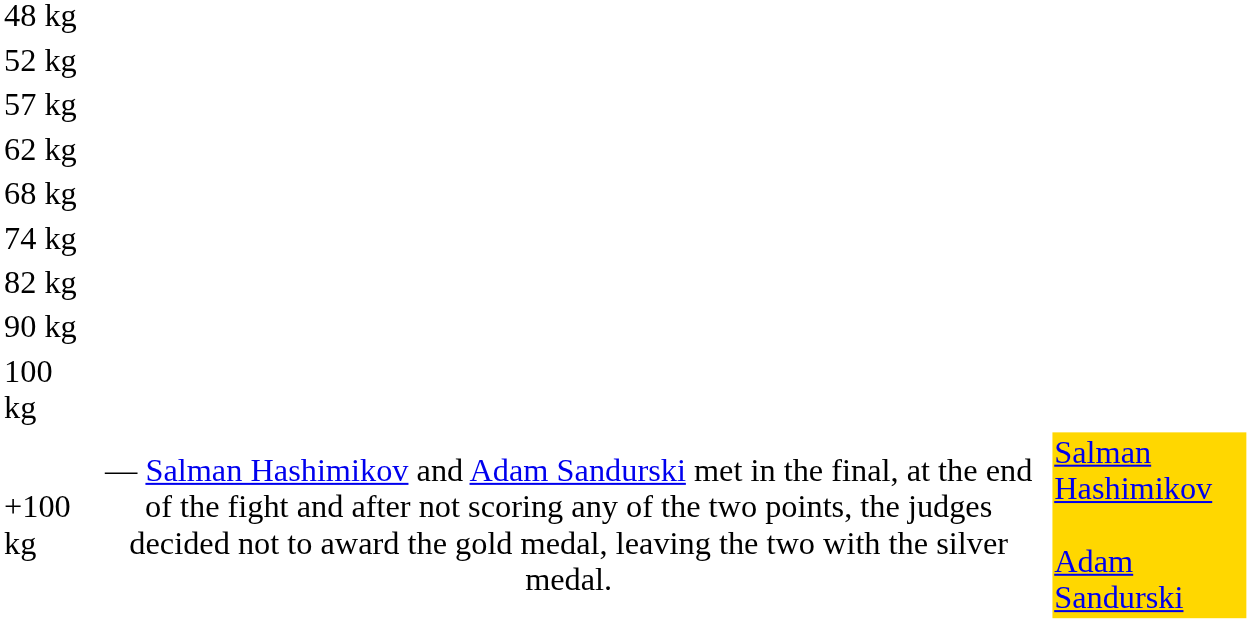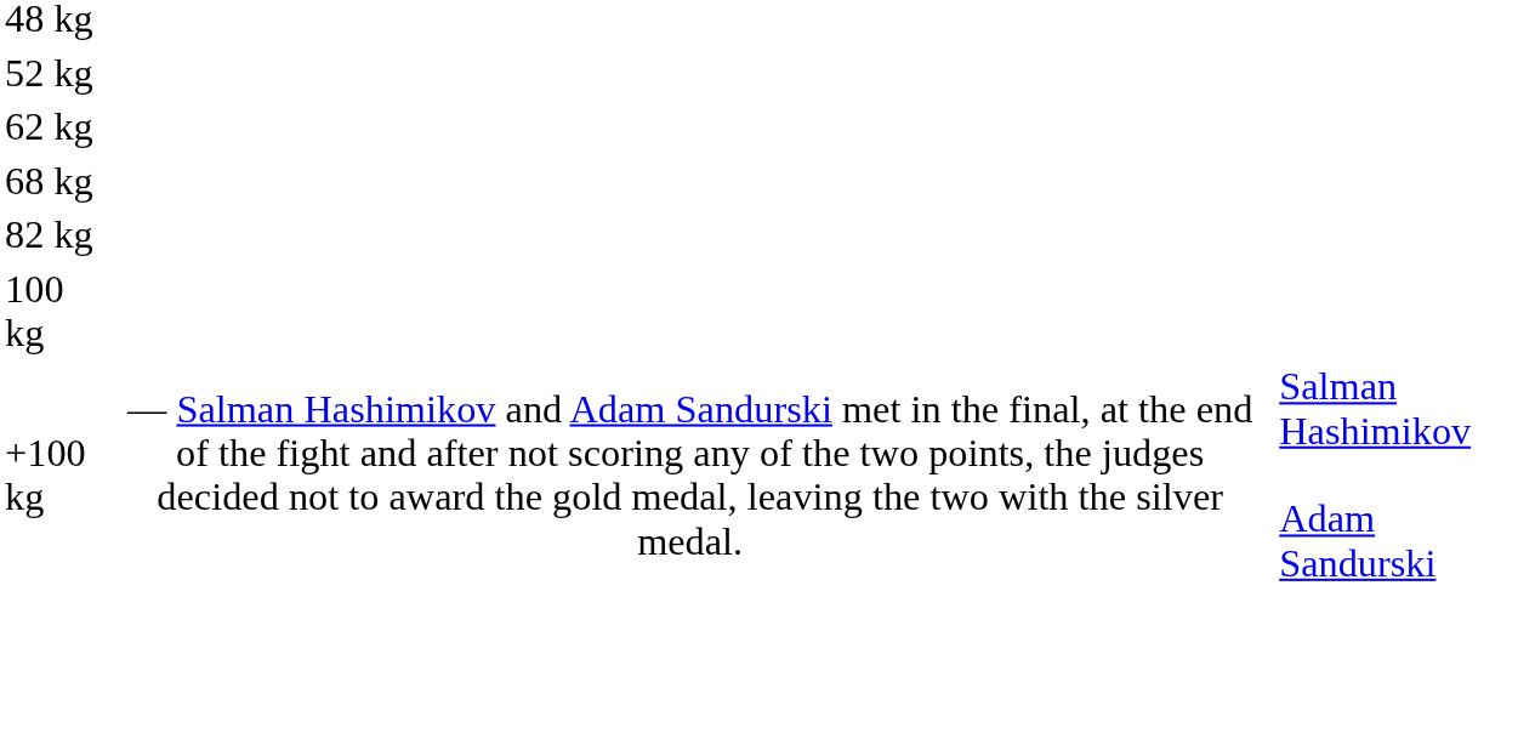 <table>
 <tr>
 <td>48 kg</td>
 <td></td>
 <td></td>
 <td></td>
 </tr>
 <tr>
 <td>52 kg</td>
-<td></td>
-<td></td>
-<td></td>
-</tr>
-<tr>
-<td>57 kg</td>
 <td></td>
 <td></td>
 <td></td>
 </tr>
 <tr>
 <td>62 kg</td>
 <td></td>
 <td></td>
 <td></td>
 </tr>
 <tr>
 <td>68 kg</td>
 <td></td>
 <td></td>
 <td></td>
 </tr>
 <tr>
-<td>74 kg</td>
-<td></td>
-<td></td>
-<td></td>
-</tr>
-<tr>
 <td>82 kg</td>
-<td></td>
-<td></td>
-<td></td>
-</tr>
-<tr>
-<td>90 kg</td>
 <td></td>
 <td></td>
 <td></td>
 </tr>
 <tr>
 <td>100 kg</td>
 <td></td>
 <td></td>
 <td></td>
 </tr>
 <tr>
 <td>+100 kg</td>
 <td align=center>— <a href='#'>Salman Hashimikov</a> and <a href='#'>Adam Sandurski</a> met in the final, at the end of the fight and after not scoring any of the two points, the judges decided not to award the gold medal, leaving the two with the silver medal.</td>
-<td style="background: gold;"><a href='#'>Salman Hashimikov</a> <br> <br> <a href='#'>Adam Sandurski</a> <br> </td>
+<td><a href='#'>Salman Hashimikov</a> <br> <br> <a href='#'>Adam Sandurski</a> <br> </td>
 <td></td>
 </tr>
 </table>
